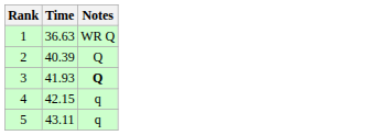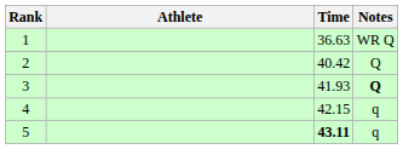 <table class="wikitable" style="text-align:center">
 <tr>
 <th>Rank</th>
+<th Style="width:18em">Athlete</th>
 <th>Time</th>
 <th>Notes</th>
 </tr>
 <tr style="background:#cfc">
 <td>1</td>
+<td style="text-align:left"></td>
 <td>36.63</td>
 <td>WR Q</td>
 </tr>
 <tr style="background:#cfc">
 <td>2</td>
-<td>40.39</td>
+<td style="text-align:left"></td>
+<td>40.42</td>
 <td>Q</td>
 </tr>
 <tr style="background:#cfc">
 <td>3</td>
+<td style="text-align:left"></td>
 <td>41.93</td>
 <td><strong>Q</strong></td>
 </tr>
 <tr style="background:#cfc">
 <td>4</td>
+<td style="text-align:left"></td>
 <td>42.15</td>
 <td>q</td>
 </tr>
 <tr style="background:#cfc">
 <td>5</td>
-<td>43.11</td>
+<td style="text-align:left"></td>
+<td><strong>43.11</strong></td>
 <td>q</td>
 </tr>
 </table>
